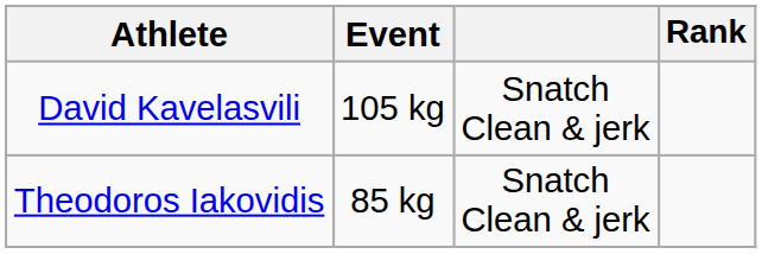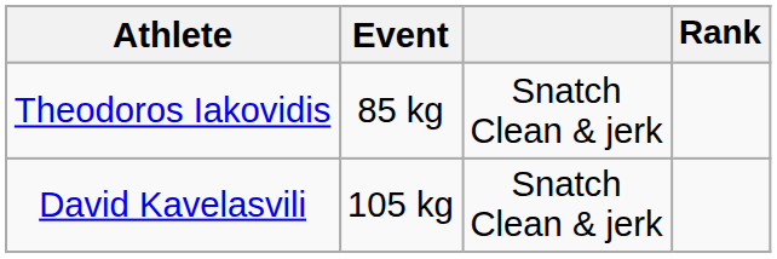 <table class="wikitable" style="font-size:90%">
 <tr>
 <th rowspan=2>Athlete</th>
 <th rowspan=2>Event</th>
 <th rowspan=2></th>
 </tr>
 <tr style="font-size:95%">
 <th>Rank</th>
 </tr>
 <tr align=center>
+<td align=center><a href='#'>Theodoros Iakovidis</a></td>
+<td align=center>85 kg</td>
+<td align=center>Snatch <br> Clean & jerk</td>
+<td align=center> <br> </td>
+</tr>
+<tr align=center>
 <td align=center><a href='#'>David Kavelasvili</a></td>
 <td align=center>105 kg</td>
 <td align=center>Snatch <br> Clean & jerk</td>
 <td align=center> <br> </td>
 </tr>
-<tr align=center>
-<td align=center><a href='#'>Theodoros Iakovidis</a></td>
-<td align=center>85 kg</td>
-<td align=center>Snatch <br> Clean & jerk</td>
-<td align=center> <br> </td>
-</tr>
 </table>
